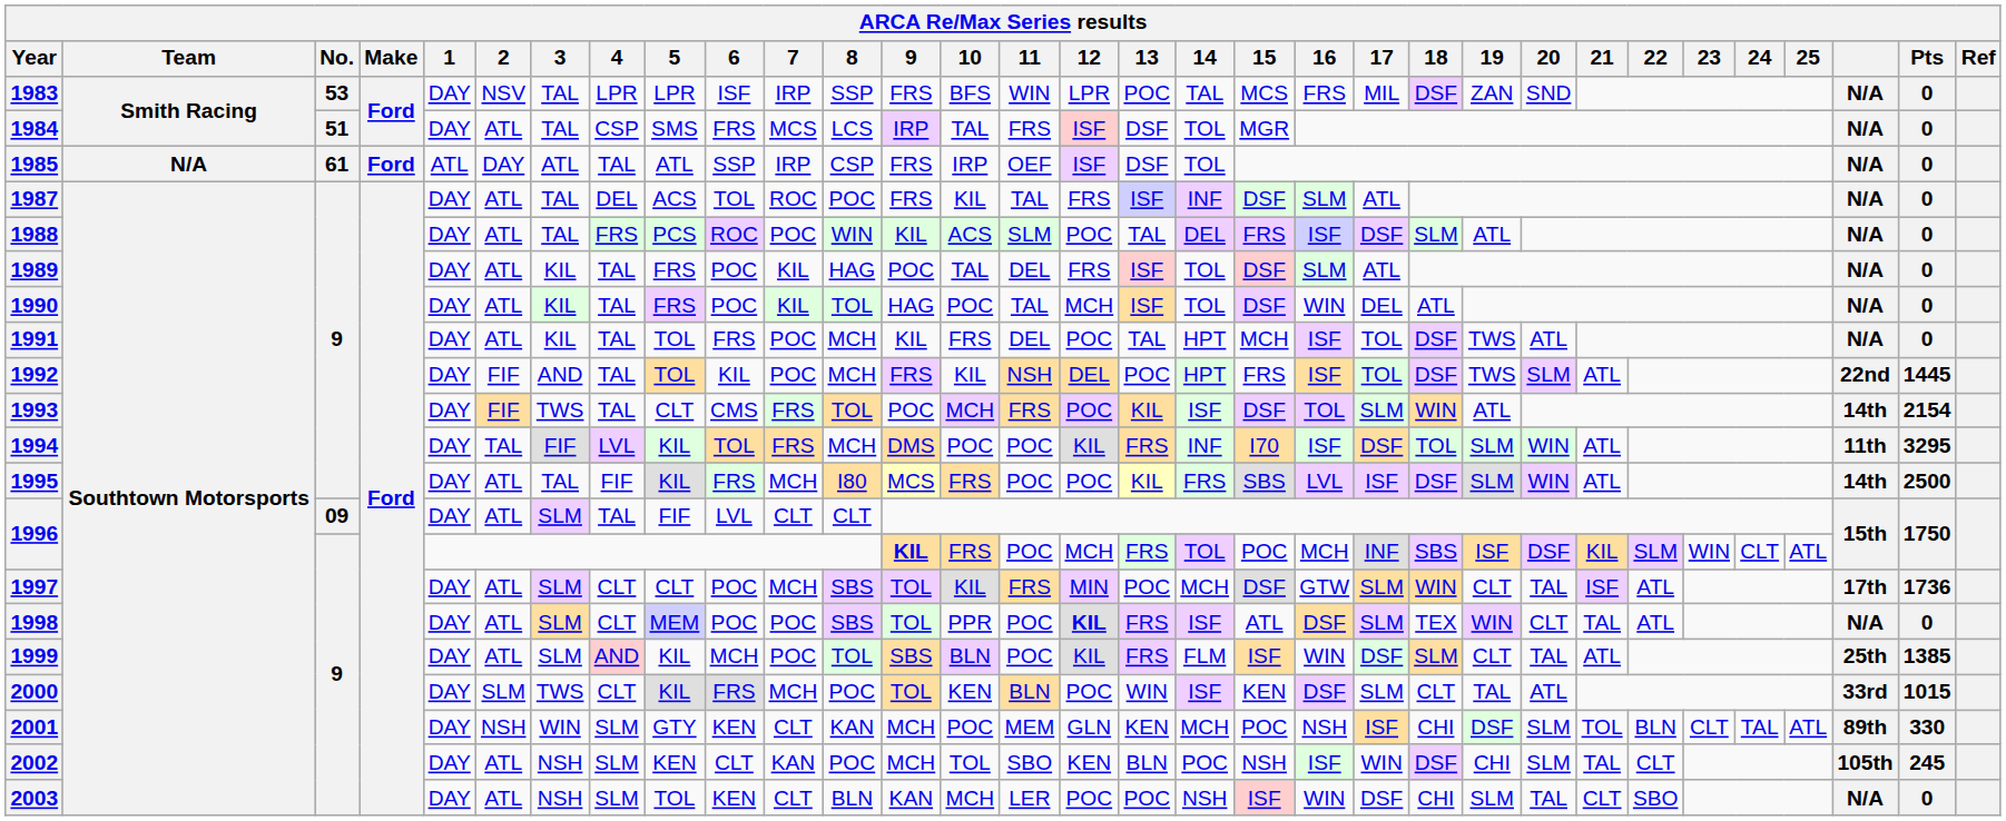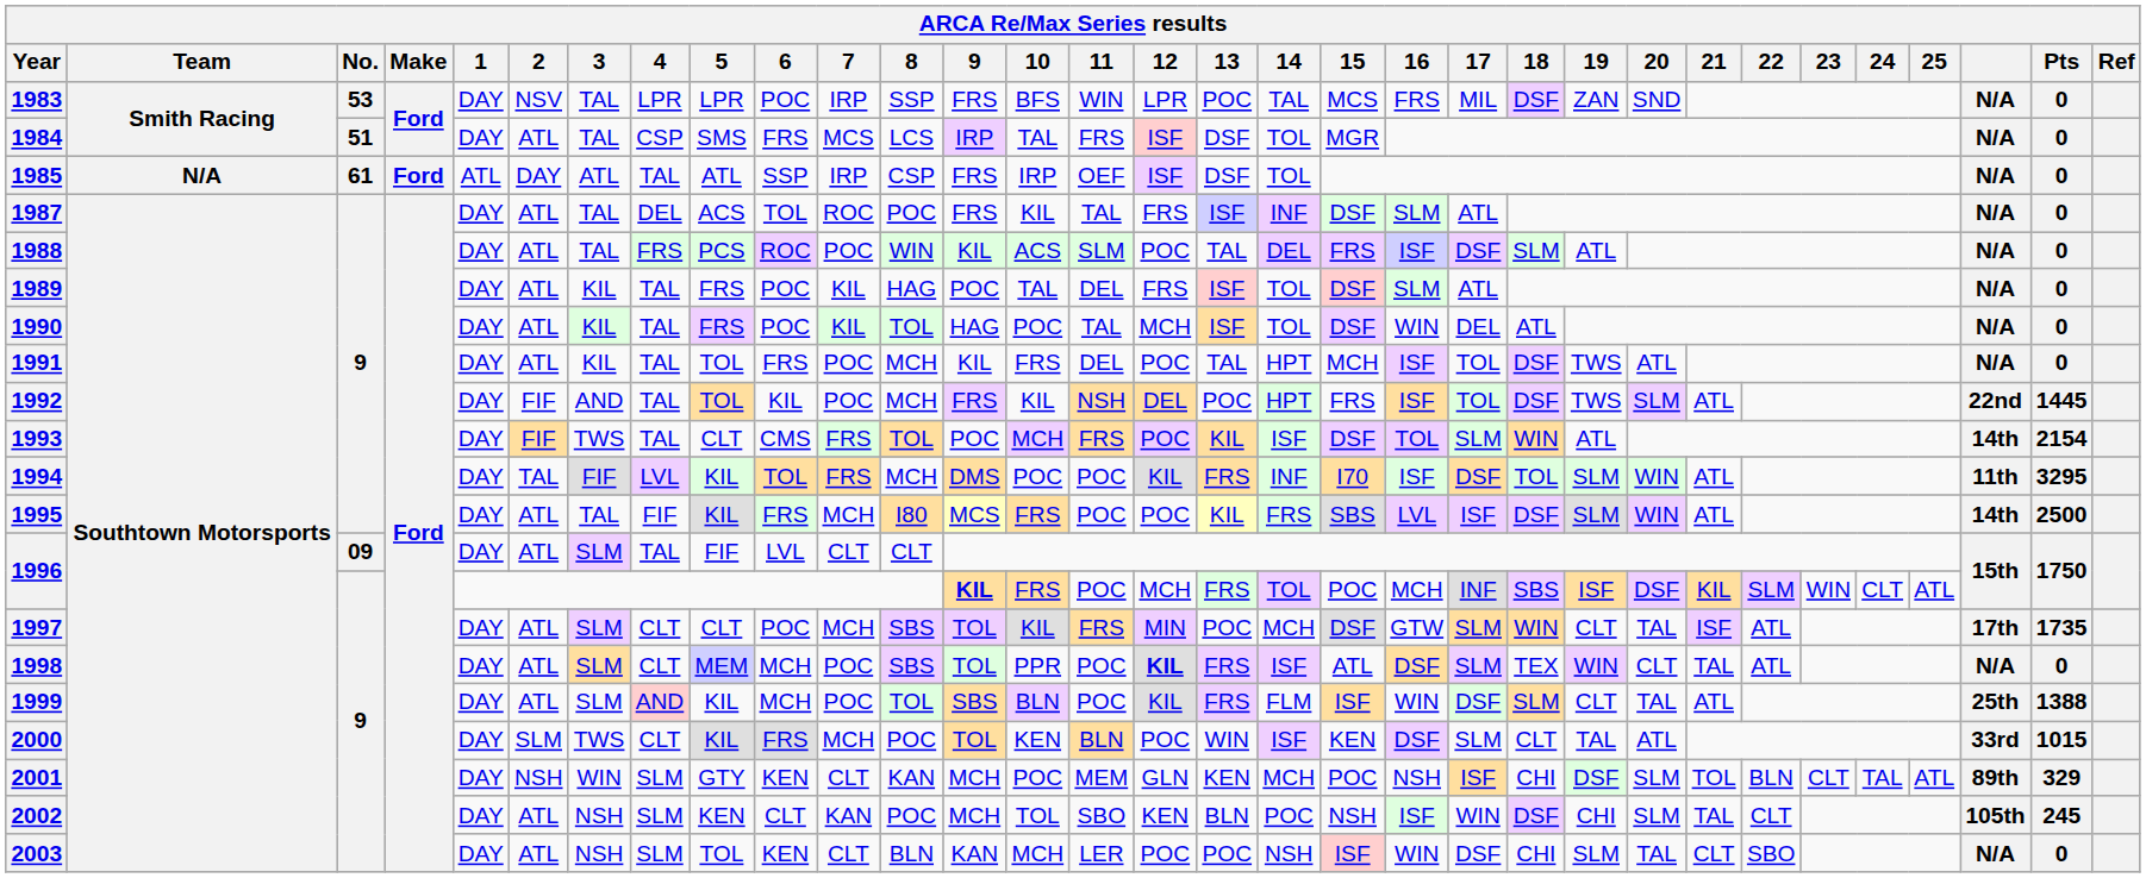 <table class="wikitable" style="text-align:center; font-size:75%">
 <tr>
 <th colspan="34"><a href='#'>ARCA Re/Max Series</a> results</th>
 </tr>
 <tr>
 <th>Year</th>
 <th>Team</th>
 <th>No.</th>
 <th>Make</th>
 <th>1</th>
 <th>2</th>
 <th>3</th>
 <th>4</th>
 <th>5</th>
 <th>6</th>
 <th>7</th>
 <th>8</th>
 <th>9</th>
 <th>10</th>
 <th>11</th>
 <th>12</th>
 <th>13</th>
 <th>14</th>
 <th>15</th>
 <th>16</th>
 <th>17</th>
 <th>18</th>
 <th>19</th>
 <th>20</th>
 <th>21</th>
 <th>22</th>
 <th>23</th>
 <th>24</th>
 <th>25</th>
 <th></th>
 <th>Pts</th>
 <th>Ref</th>
 </tr>
 <tr>
 <th><a href='#'>1983</a></th>
 <th rowspan=2>Smith Racing</th>
 <th>53</th>
 <th rowspan=2><a href='#'>Ford</a></th>
 <td><a href='#'>DAY</a></td>
 <td><a href='#'>NSV</a></td>
 <td><a href='#'>TAL</a></td>
 <td><a href='#'>LPR</a></td>
 <td><a href='#'>LPR</a></td>
-<td><a href='#'>ISF</a></td>
+<td><a href='#'>POC</a></td>
 <td><a href='#'>IRP</a></td>
 <td><a href='#'>SSP</a></td>
 <td><a href='#'>FRS</a></td>
 <td><a href='#'>BFS</a></td>
 <td><a href='#'>WIN</a></td>
 <td><a href='#'>LPR</a></td>
 <td><a href='#'>POC</a></td>
 <td><a href='#'>TAL</a></td>
 <td><a href='#'>MCS</a></td>
 <td><a href='#'>FRS</a></td>
 <td><a href='#'>MIL</a></td>
 <td style="background:#EFCFFF;"><a href='#'>DSF</a><br></td>
 <td><a href='#'>ZAN</a></td>
 <td><a href='#'>SND</a></td>
 <td colspan=5></td>
 <th>N/A</th>
 <th>0</th>
 <th></th>
 </tr>
 <tr>
 <th><a href='#'>1984</a></th>
 <th>51</th>
 <td><a href='#'>DAY</a></td>
 <td><a href='#'>ATL</a></td>
 <td><a href='#'>TAL</a></td>
 <td><a href='#'>CSP</a></td>
 <td><a href='#'>SMS</a></td>
 <td><a href='#'>FRS</a></td>
 <td><a href='#'>MCS</a></td>
 <td><a href='#'>LCS</a></td>
 <td style="background:#EFCFFF;"><a href='#'>IRP</a><br></td>
 <td><a href='#'>TAL</a></td>
 <td><a href='#'>FRS</a></td>
 <td style="background:#FFCFCF;"><a href='#'>ISF</a><br></td>
 <td><a href='#'>DSF</a></td>
 <td><a href='#'>TOL</a></td>
 <td><a href='#'>MGR</a></td>
 <td colspan=10></td>
 <th>N/A</th>
 <th>0</th>
 <th></th>
 </tr>
 <tr>
 <th><a href='#'>1985</a></th>
 <th>N/A</th>
 <th>61</th>
 <th><a href='#'>Ford</a></th>
 <td><a href='#'>ATL</a></td>
 <td><a href='#'>DAY</a></td>
 <td><a href='#'>ATL</a></td>
 <td><a href='#'>TAL</a></td>
 <td><a href='#'>ATL</a></td>
 <td><a href='#'>SSP</a></td>
 <td><a href='#'>IRP</a></td>
 <td><a href='#'>CSP</a></td>
 <td><a href='#'>FRS</a></td>
 <td><a href='#'>IRP</a></td>
 <td><a href='#'>OEF</a></td>
 <td style="background:#EFCFFF;"><a href='#'>ISF</a><br></td>
 <td><a href='#'>DSF</a></td>
 <td><a href='#'>TOL</a></td>
 <td colspan=11></td>
 <th>N/A</th>
 <th>0</th>
 <th></th>
 </tr>
 <tr>
 <th><a href='#'>1987</a></th>
 <th rowspan=18>Southtown Motorsports</th>
 <th rowspan=9>9</th>
 <th rowspan=18><a href='#'>Ford</a></th>
 <td><a href='#'>DAY</a></td>
 <td><a href='#'>ATL</a></td>
 <td><a href='#'>TAL</a></td>
 <td><a href='#'>DEL</a></td>
 <td><a href='#'>ACS</a></td>
 <td><a href='#'>TOL</a></td>
 <td><a href='#'>ROC</a></td>
 <td><a href='#'>POC</a></td>
 <td><a href='#'>FRS</a></td>
 <td><a href='#'>KIL</a></td>
 <td><a href='#'>TAL</a></td>
 <td><a href='#'>FRS</a></td>
 <td style="background:#CFCFFF;"><a href='#'>ISF</a><br></td>
 <td style="background:#EFCFFF;"><a href='#'>INF</a><br></td>
 <td style="background:#DFFFDF;"><a href='#'>DSF</a><br></td>
 <td style="background:#DFFFDF;"><a href='#'>SLM</a><br></td>
 <td><a href='#'>ATL</a></td>
 <td colspan=8></td>
 <th>N/A</th>
 <th>0</th>
 <th></th>
 </tr>
 <tr>
 <th><a href='#'>1988</a></th>
 <td><a href='#'>DAY</a></td>
 <td><a href='#'>ATL</a></td>
 <td><a href='#'>TAL</a></td>
 <td style="background:#DFFFDF;"><a href='#'>FRS</a><br></td>
 <td style="background:#DFFFDF;"><a href='#'>PCS</a><br></td>
 <td style="background:#EFCFFF;"><a href='#'>ROC</a><br></td>
 <td><a href='#'>POC</a></td>
 <td style="background:#DFFFDF;"><a href='#'>WIN</a><br></td>
 <td style="background:#DFFFDF;"><a href='#'>KIL</a><br></td>
 <td style="background:#DFFFDF;"><a href='#'>ACS</a><br></td>
 <td style="background:#DFFFDF;"><a href='#'>SLM</a><br></td>
 <td><a href='#'>POC</a></td>
 <td><a href='#'>TAL</a></td>
 <td style="background:#EFCFFF;"><a href='#'>DEL</a><br></td>
 <td style="background:#EFCFFF;"><a href='#'>FRS</a><br></td>
 <td style="background:#CFCFFF;"><a href='#'>ISF</a><br></td>
 <td style="background:#EFCFFF;"><a href='#'>DSF</a><br></td>
 <td style="background:#DFFFDF;"><a href='#'>SLM</a><br></td>
 <td><a href='#'>ATL</a></td>
 <td colspan=6></td>
 <th>N/A</th>
 <th>0</th>
 <th></th>
 </tr>
 <tr>
 <th><a href='#'>1989</a></th>
 <td><a href='#'>DAY</a></td>
 <td><a href='#'>ATL</a></td>
 <td><a href='#'>KIL</a></td>
 <td><a href='#'>TAL</a></td>
 <td><a href='#'>FRS</a></td>
 <td><a href='#'>POC</a></td>
 <td><a href='#'>KIL</a></td>
 <td><a href='#'>HAG</a></td>
 <td><a href='#'>POC</a></td>
 <td><a href='#'>TAL</a></td>
 <td><a href='#'>DEL</a></td>
 <td><a href='#'>FRS</a></td>
 <td style="background:#FFCFCF;"><a href='#'>ISF</a><br></td>
 <td><a href='#'>TOL</a></td>
 <td style="background:#FFCFCF;"><a href='#'>DSF</a><br></td>
 <td style="background:#DFFFDF;"><a href='#'>SLM</a><br></td>
 <td><a href='#'>ATL</a></td>
 <td colspan=8></td>
 <th>N/A</th>
 <th>0</th>
 <th></th>
 </tr>
 <tr>
 <th><a href='#'>1990</a></th>
 <td><a href='#'>DAY</a></td>
 <td><a href='#'>ATL</a></td>
 <td style="background:#DFFFDF;"><a href='#'>KIL</a><br></td>
 <td><a href='#'>TAL</a></td>
 <td style="background:#EFCFFF;"><a href='#'>FRS</a><br></td>
 <td><a href='#'>POC</a></td>
 <td style="background:#DFFFDF;"><a href='#'>KIL</a><br></td>
 <td style="background:#DFFFDF;"><a href='#'>TOL</a><br></td>
 <td><a href='#'>HAG</a></td>
 <td><a href='#'>POC</a></td>
 <td><a href='#'>TAL</a></td>
 <td><a href='#'>MCH</a></td>
 <td style="background:#FFDF9F;"><a href='#'>ISF</a><br></td>
 <td><a href='#'>TOL</a></td>
 <td style="background:#EFCFFF;"><a href='#'>DSF</a><br></td>
 <td><a href='#'>WIN</a></td>
 <td><a href='#'>DEL</a></td>
 <td><a href='#'>ATL</a></td>
 <td colspan=7></td>
 <th>N/A</th>
 <th>0</th>
 <th></th>
 </tr>
 <tr>
 <th><a href='#'>1991</a></th>
 <td><a href='#'>DAY</a></td>
 <td><a href='#'>ATL</a></td>
 <td><a href='#'>KIL</a></td>
 <td><a href='#'>TAL</a></td>
 <td><a href='#'>TOL</a></td>
 <td><a href='#'>FRS</a></td>
 <td><a href='#'>POC</a></td>
 <td><a href='#'>MCH</a></td>
 <td><a href='#'>KIL</a></td>
 <td><a href='#'>FRS</a></td>
 <td><a href='#'>DEL</a></td>
 <td><a href='#'>POC</a></td>
 <td><a href='#'>TAL</a></td>
 <td><a href='#'>HPT</a></td>
 <td><a href='#'>MCH</a></td>
 <td style="background:#EFCFFF;"><a href='#'>ISF</a><br></td>
 <td><a href='#'>TOL</a></td>
 <td style="background:#EFCFFF;"><a href='#'>DSF</a><br></td>
 <td><a href='#'>TWS</a></td>
 <td><a href='#'>ATL</a></td>
 <td colspan=5></td>
 <th>N/A</th>
 <th>0</th>
 <th></th>
 </tr>
 <tr>
 <th><a href='#'>1992</a></th>
 <td><a href='#'>DAY</a></td>
 <td><a href='#'>FIF</a></td>
 <td><a href='#'>AND</a></td>
 <td><a href='#'>TAL</a></td>
 <td style="background:#FFDF9F;"><a href='#'>TOL</a><br></td>
 <td><a href='#'>KIL</a></td>
 <td><a href='#'>POC</a></td>
 <td><a href='#'>MCH</a></td>
 <td style="background:#EFCFFF;"><a href='#'>FRS</a><br></td>
 <td><a href='#'>KIL</a></td>
 <td style="background:#FFDF9F;"><a href='#'>NSH</a><br></td>
 <td style="background:#FFDF9F;"><a href='#'>DEL</a><br></td>
 <td><a href='#'>POC</a></td>
 <td style="background:#DFFFDF;"><a href='#'>HPT</a><br></td>
 <td><a href='#'>FRS</a></td>
 <td style="background:#FFDF9F;"><a href='#'>ISF</a><br></td>
 <td style="background:#DFFFDF;"><a href='#'>TOL</a><br></td>
 <td style="background:#EFCFFF;"><a href='#'>DSF</a><br></td>
 <td><a href='#'>TWS</a></td>
 <td style="background:#EFCFFF;"><a href='#'>SLM</a><br></td>
 <td><a href='#'>ATL</a></td>
 <td colspan=4></td>
 <th>22nd</th>
 <th>1445</th>
 <th></th>
 </tr>
 <tr>
 <th><a href='#'>1993</a></th>
 <td><a href='#'>DAY</a></td>
 <td style="background:#FFDF9F;"><a href='#'>FIF</a><br></td>
 <td><a href='#'>TWS</a></td>
 <td><a href='#'>TAL</a></td>
 <td><a href='#'>CLT</a></td>
 <td><a href='#'>CMS</a></td>
 <td style="background:#DFFFDF;"><a href='#'>FRS</a><br></td>
 <td style="background:#FFDF9F;"><a href='#'>TOL</a><br></td>
 <td><a href='#'>POC</a></td>
 <td style="background:#EFCFFF;"><a href='#'>MCH</a><br></td>
 <td style="background:#FFDF9F;"><a href='#'>FRS</a><br></td>
 <td style="background:#EFCFFF;"><a href='#'>POC</a><br></td>
 <td style="background:#FFDF9F;"><a href='#'>KIL</a><br></td>
 <td style="background:#DFFFDF;"><a href='#'>ISF</a><br></td>
 <td style="background:#EFCFFF;"><a href='#'>DSF</a><br></td>
 <td style="background:#EFCFFF;"><a href='#'>TOL</a><br></td>
 <td style="background:#DFFFDF;"><a href='#'>SLM</a><br></td>
 <td style="background:#FFDF9F;"><a href='#'>WIN</a><br></td>
 <td><a href='#'>ATL</a></td>
 <td colspan=6></td>
 <th>14th</th>
 <th>2154</th>
 <th></th>
 </tr>
 <tr>
 <th><a href='#'>1994</a></th>
 <td><a href='#'>DAY</a></td>
 <td><a href='#'>TAL</a></td>
 <td style="background:#DFDFDF;"><a href='#'>FIF</a><br></td>
 <td style="background:#EFCFFF;"><a href='#'>LVL</a><br></td>
 <td style="background:#DFFFDF;"><a href='#'>KIL</a><br></td>
 <td style="background:#FFDF9F;"><a href='#'>TOL</a><br></td>
 <td style="background:#FFDF9F;"><a href='#'>FRS</a><br></td>
 <td><a href='#'>MCH</a></td>
 <td style="background:#FFDF9F;"><a href='#'>DMS</a><br></td>
 <td><a href='#'>POC</a></td>
 <td><a href='#'>POC</a></td>
 <td style="background:#DFDFDF;"><a href='#'>KIL</a><br></td>
 <td style="background:#FFDF9F;"><a href='#'>FRS</a><br></td>
 <td style="background:#DFFFDF;"><a href='#'>INF</a><br></td>
 <td style="background:#FFDF9F;"><a href='#'>I70</a><br></td>
 <td style="background:#DFFFDF;"><a href='#'>ISF</a><br></td>
 <td style="background:#FFDF9F;"><a href='#'>DSF</a><br></td>
 <td style="background:#DFFFDF;"><a href='#'>TOL</a><br></td>
 <td style="background:#DFFFDF;"><a href='#'>SLM</a><br></td>
 <td style="background:#DFFFDF;"><a href='#'>WIN</a><br></td>
 <td><a href='#'>ATL</a></td>
 <td colspan=4></td>
 <th>11th</th>
 <th>3295</th>
 <th></th>
 </tr>
 <tr>
 <th><a href='#'>1995</a></th>
 <td><a href='#'>DAY</a></td>
 <td><a href='#'>ATL</a></td>
 <td><a href='#'>TAL</a></td>
 <td><a href='#'>FIF</a></td>
 <td style="background:#DFDFDF;"><a href='#'>KIL</a><br></td>
 <td style="background:#DFFFDF;"><a href='#'>FRS</a><br></td>
 <td><a href='#'>MCH</a></td>
 <td style="background:#FFDF9F;"><a href='#'>I80</a><br></td>
 <td style="background:#FFFFBF;"><a href='#'>MCS</a><br></td>
 <td style="background:#FFDF9F;"><a href='#'>FRS</a><br></td>
 <td><a href='#'>POC</a></td>
 <td><a href='#'>POC</a></td>
 <td style="background:#FFFFBF;"><a href='#'>KIL</a><br></td>
 <td style="background:#DFFFDF;"><a href='#'>FRS</a><br></td>
 <td style="background:#DFDFDF;"><a href='#'>SBS</a><br></td>
 <td style="background:#EFCFFF;"><a href='#'>LVL</a><br></td>
 <td style="background:#EFCFFF;"><a href='#'>ISF</a><br></td>
 <td style="background:#EFCFFF;"><a href='#'>DSF</a><br></td>
 <td style="background:#DFDFDF;"><a href='#'>SLM</a><br></td>
 <td style="background:#EFCFFF;"><a href='#'>WIN</a><br></td>
 <td><a href='#'>ATL</a></td>
 <td colspan=4></td>
 <th>14th</th>
 <th>2500</th>
 <th></th>
 </tr>
 <tr>
 <th rowspan=2><a href='#'>1996</a></th>
 <th>09</th>
 <td><a href='#'>DAY</a></td>
 <td><a href='#'>ATL</a></td>
 <td style="background:#EFCFFF;"><a href='#'>SLM</a><br></td>
 <td><a href='#'>TAL</a></td>
 <td><a href='#'>FIF</a></td>
 <td><a href='#'>LVL</a></td>
 <td><a href='#'>CLT</a></td>
 <td><a href='#'>CLT</a></td>
 <td colspan=17></td>
 <th rowspan=2>15th</th>
 <th rowspan=2>1750</th>
 <th rowspan=2></th>
 </tr>
 <tr>
 <th rowspan=8>9</th>
 <td colspan=8></td>
 <td style="background:#FFDF9F;"><strong><a href='#'>KIL</a></strong><br></td>
 <td style="background:#FFDF9F;"><a href='#'>FRS</a><br></td>
 <td><a href='#'>POC</a></td>
 <td><a href='#'>MCH</a></td>
 <td style="background:#DFFFDF;"><a href='#'>FRS</a><br></td>
 <td style="background:#EFCFFF;"><a href='#'>TOL</a><br></td>
 <td><a href='#'>POC</a></td>
 <td><a href='#'>MCH</a></td>
 <td style="background:#DFDFDF;"><a href='#'>INF</a><br></td>
 <td style="background:#EFCFFF;"><a href='#'>SBS</a><br></td>
 <td style="background:#FFDF9F;"><a href='#'>ISF</a><br></td>
 <td style="background:#EFCFFF;"><a href='#'>DSF</a><br></td>
 <td style="background:#FFDF9F;"><a href='#'>KIL</a><br></td>
 <td style="background:#EFCFFF;"><a href='#'>SLM</a><br></td>
 <td><a href='#'>WIN</a></td>
 <td><a href='#'>CLT</a></td>
 <td><a href='#'>ATL</a></td>
 </tr>
 <tr>
 <th><a href='#'>1997</a></th>
 <td><a href='#'>DAY</a></td>
 <td><a href='#'>ATL</a></td>
 <td style="background:#EFCFFF;"><a href='#'>SLM</a><br></td>
 <td><a href='#'>CLT</a></td>
 <td><a href='#'>CLT</a></td>
 <td><a href='#'>POC</a></td>
 <td><a href='#'>MCH</a></td>
 <td style="background:#EFCFFF;"><a href='#'>SBS</a><br></td>
 <td style="background:#EFCFFF;"><a href='#'>TOL</a><br></td>
 <td style="background:#DFDFDF;"><a href='#'>KIL</a><br></td>
 <td style="background:#FFDF9F;"><a href='#'>FRS</a><br></td>
 <td style="background:#EFCFFF;"><a href='#'>MIN</a><br></td>
 <td><a href='#'>POC</a></td>
 <td><a href='#'>MCH</a></td>
 <td style="background:#DFDFDF;"><a href='#'>DSF</a><br></td>
 <td><a href='#'>GTW</a></td>
 <td style="background:#FFDF9F;"><a href='#'>SLM</a><br></td>
 <td style="background:#FFDF9F;"><a href='#'>WIN</a><br></td>
 <td><a href='#'>CLT</a></td>
 <td><a href='#'>TAL</a></td>
 <td style="background:#EFCFFF;"><a href='#'>ISF</a><br></td>
 <td><a href='#'>ATL</a></td>
 <td colspan=3></td>
 <th>17th</th>
-<th>1736</th>
+<th>1735</th>
 <th></th>
 </tr>
 <tr>
 <th><a href='#'>1998</a></th>
 <td><a href='#'>DAY</a></td>
 <td><a href='#'>ATL</a></td>
 <td style="background:#FFDF9F;"><a href='#'>SLM</a><br></td>
 <td><a href='#'>CLT</a></td>
 <td style="background:#CFCFFF;"><a href='#'>MEM</a><br></td>
-<td><a href='#'>POC</a></td>
+<td><a href='#'>MCH</a></td>
 <td><a href='#'>POC</a></td>
 <td style="background:#EFCFFF;"><a href='#'>SBS</a><br></td>
 <td style="background:#DFFFDF;"><a href='#'>TOL</a><br></td>
 <td><a href='#'>PPR</a></td>
 <td><a href='#'>POC</a></td>
 <td style="background:#DFDFDF;"><strong><a href='#'>KIL</a></strong><br></td>
 <td style="background:#EFCFFF;"><a href='#'>FRS</a><br></td>
 <td style="background:#EFCFFF;"><a href='#'>ISF</a><br></td>
 <td><a href='#'>ATL</a></td>
 <td style="background:#FFDF9F;"><a href='#'>DSF</a><br></td>
 <td style="background:#EFCFFF;"><a href='#'>SLM</a><br></td>
 <td><a href='#'>TEX</a></td>
 <td style="background:#EFCFFF;"><a href='#'>WIN</a><br></td>
 <td><a href='#'>CLT</a></td>
 <td><a href='#'>TAL</a></td>
 <td><a href='#'>ATL</a></td>
 <td colspan=3></td>
 <th>N/A</th>
 <th>0</th>
 <th></th>
 </tr>
 <tr>
 <th><a href='#'>1999</a></th>
 <td><a href='#'>DAY</a></td>
 <td><a href='#'>ATL</a></td>
 <td><a href='#'>SLM</a></td>
 <td style="background:#FFCFCF;"><a href='#'>AND</a><br></td>
 <td><a href='#'>KIL</a></td>
 <td><a href='#'>MCH</a></td>
 <td><a href='#'>POC</a></td>
 <td style="background:#DFFFDF;"><a href='#'>TOL</a><br></td>
 <td style="background:#FFDF9F;"><a href='#'>SBS</a><br></td>
 <td style="background:#EFCFFF;"><a href='#'>BLN</a><br></td>
 <td><a href='#'>POC</a></td>
 <td style="background:#DFDFDF;"><a href='#'>KIL</a><br></td>
 <td style="background:#EFCFFF;"><a href='#'>FRS</a><br></td>
 <td><a href='#'>FLM</a></td>
 <td style="background:#FFDF9F;"><a href='#'>ISF</a><br></td>
 <td><a href='#'>WIN</a></td>
 <td style="background:#DFFFDF;"><a href='#'>DSF</a><br></td>
 <td style="background:#FFDF9F;"><a href='#'>SLM</a><br></td>
 <td><a href='#'>CLT</a></td>
 <td><a href='#'>TAL</a></td>
 <td><a href='#'>ATL</a></td>
 <td colspan=4></td>
 <th>25th</th>
-<th>1385</th>
+<th>1388</th>
 <th></th>
 </tr>
 <tr>
 <th><a href='#'>2000</a></th>
 <td><a href='#'>DAY</a></td>
 <td><a href='#'>SLM</a></td>
 <td><a href='#'>TWS</a></td>
 <td><a href='#'>CLT</a></td>
 <td style="background:#DFDFDF;"><a href='#'>KIL</a><br></td>
 <td style="background:#DFDFDF;"><a href='#'>FRS</a><br></td>
 <td><a href='#'>MCH</a></td>
 <td><a href='#'>POC</a></td>
 <td style="background:#FFDF9F;"><a href='#'>TOL</a><br></td>
 <td><a href='#'>KEN</a></td>
 <td style="background:#FFDF9F;"><a href='#'>BLN</a><br></td>
 <td><a href='#'>POC</a></td>
 <td><a href='#'>WIN</a></td>
 <td style="background:#EFCFFF;"><a href='#'>ISF</a><br></td>
 <td><a href='#'>KEN</a></td>
 <td style="background:#EFCFFF;"><a href='#'>DSF</a><br></td>
 <td><a href='#'>SLM</a></td>
 <td><a href='#'>CLT</a></td>
 <td><a href='#'>TAL</a></td>
 <td><a href='#'>ATL</a></td>
 <td colspan=5></td>
 <th>33rd</th>
 <th>1015</th>
 <th></th>
 </tr>
 <tr>
 <th><a href='#'>2001</a></th>
 <td><a href='#'>DAY</a></td>
 <td><a href='#'>NSH</a></td>
 <td><a href='#'>WIN</a></td>
 <td><a href='#'>SLM</a></td>
 <td><a href='#'>GTY</a></td>
 <td><a href='#'>KEN</a></td>
 <td><a href='#'>CLT</a></td>
 <td><a href='#'>KAN</a></td>
 <td><a href='#'>MCH</a></td>
 <td><a href='#'>POC</a></td>
 <td><a href='#'>MEM</a></td>
 <td><a href='#'>GLN</a></td>
 <td><a href='#'>KEN</a></td>
 <td><a href='#'>MCH</a></td>
 <td><a href='#'>POC</a></td>
 <td><a href='#'>NSH</a></td>
 <td style="background:#FFDF9F;"><a href='#'>ISF</a><br></td>
 <td><a href='#'>CHI</a></td>
 <td style="background:#DFFFDF;"><a href='#'>DSF</a><br></td>
 <td><a href='#'>SLM</a></td>
 <td><a href='#'>TOL</a></td>
 <td><a href='#'>BLN</a></td>
 <td><a href='#'>CLT</a></td>
 <td><a href='#'>TAL</a></td>
 <td><a href='#'>ATL</a></td>
 <th>89th</th>
-<th>330</th>
+<th>329</th>
 <th></th>
 </tr>
 <tr>
 <th><a href='#'>2002</a></th>
 <td><a href='#'>DAY</a></td>
 <td><a href='#'>ATL</a></td>
 <td><a href='#'>NSH</a></td>
 <td><a href='#'>SLM</a></td>
 <td><a href='#'>KEN</a></td>
 <td><a href='#'>CLT</a></td>
 <td><a href='#'>KAN</a></td>
 <td><a href='#'>POC</a></td>
 <td><a href='#'>MCH</a></td>
 <td><a href='#'>TOL</a></td>
 <td><a href='#'>SBO</a></td>
 <td><a href='#'>KEN</a></td>
 <td><a href='#'>BLN</a></td>
 <td><a href='#'>POC</a></td>
 <td><a href='#'>NSH</a></td>
 <td style="background:#DFFFDF;"><a href='#'>ISF</a><br></td>
 <td><a href='#'>WIN</a></td>
 <td style="background:#EFCFFF;"><a href='#'>DSF</a><br></td>
 <td><a href='#'>CHI</a></td>
 <td><a href='#'>SLM</a></td>
 <td><a href='#'>TAL</a></td>
 <td><a href='#'>CLT</a></td>
 <td colspan=3></td>
 <th>105th</th>
 <th>245</th>
 <th></th>
 </tr>
 <tr>
 <th><a href='#'>2003</a></th>
 <td><a href='#'>DAY</a></td>
 <td><a href='#'>ATL</a></td>
 <td><a href='#'>NSH</a></td>
 <td><a href='#'>SLM</a></td>
 <td><a href='#'>TOL</a></td>
 <td><a href='#'>KEN</a></td>
 <td><a href='#'>CLT</a></td>
 <td><a href='#'>BLN</a></td>
 <td><a href='#'>KAN</a></td>
 <td><a href='#'>MCH</a></td>
 <td><a href='#'>LER</a></td>
 <td><a href='#'>POC</a></td>
 <td><a href='#'>POC</a></td>
 <td><a href='#'>NSH</a></td>
 <td style="background:#FFCFCF;"><a href='#'>ISF</a><br></td>
 <td><a href='#'>WIN</a></td>
 <td><a href='#'>DSF</a></td>
 <td><a href='#'>CHI</a></td>
 <td><a href='#'>SLM</a></td>
 <td><a href='#'>TAL</a></td>
 <td><a href='#'>CLT</a></td>
 <td><a href='#'>SBO</a></td>
 <td colspan=3></td>
 <th>N/A</th>
 <th>0</th>
 <th></th>
 </tr>
 </table>
